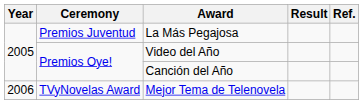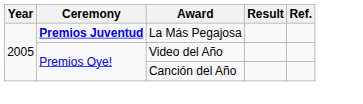 <table class="wikitable">
 <tr>
 <th align="left">Year</th>
 <th align="left">Ceremony</th>
 <th align="left">Award</th>
 <th align="left">Result</th>
 <th>Ref.</th>
 </tr>
 <tr>
 <td rowspan="3">2005</td>
-<td><a href='#'>Premios Juventud</a></td>
+<td><strong><a href='#'>Premios Juventud</a></strong></td>
 <td>La Más Pegajosa</td>
 <td></td>
 <td></td>
 </tr>
 <tr>
 <td rowspan="2"><a href='#'>Premios Oye!</a></td>
 <td>Video del Año</td>
 <td></td>
 <td></td>
 </tr>
 <tr>
 <td>Canción del Año</td>
 <td></td>
 <td></td>
 </tr>
-<tr>
-<td>2006</td>
-<td><a href='#'>TVyNovelas Award</a></td>
-<td><a href='#'>Mejor Tema de Telenovela</a></td>
-<td></td>
-<td></td>
-</tr>
 </table>
